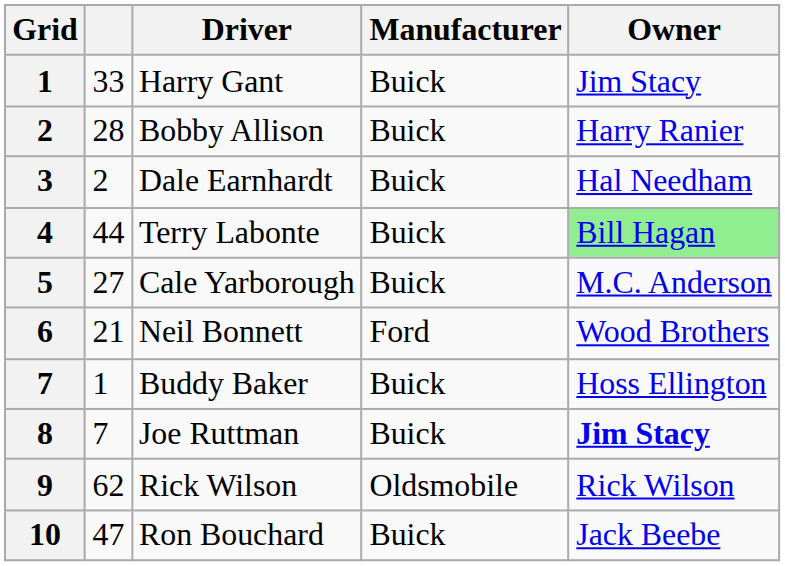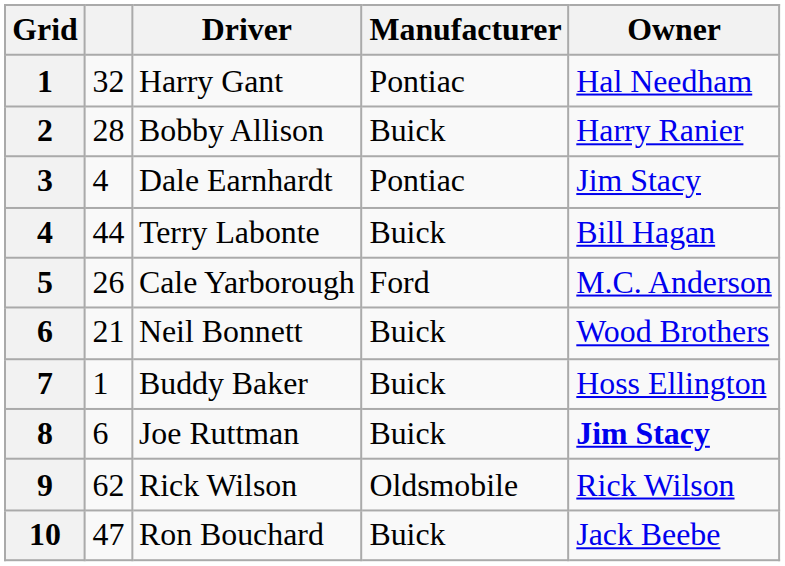 <table class="wikitable">
 <tr>
 <th>Grid</th>
 <th></th>
 <th>Driver</th>
 <th>Manufacturer</th>
 <th>Owner</th>
 </tr>
 <tr>
 <th>1</th>
-<td>33</td>
+<td>32</td>
 <td>Harry Gant</td>
-<td>Buick</td>
-<td><a href='#'>Jim Stacy</a></td>
+<td>Pontiac</td>
+<td><a href='#'>Hal Needham</a></td>
 </tr>
 <tr>
 <th>2</th>
 <td>28</td>
 <td>Bobby Allison</td>
 <td>Buick</td>
 <td><a href='#'>Harry Ranier</a></td>
 </tr>
 <tr>
 <th>3</th>
-<td>2</td>
+<td>4</td>
 <td>Dale Earnhardt</td>
-<td>Buick</td>
-<td><a href='#'>Hal Needham</a></td>
+<td>Pontiac</td>
+<td><a href='#'>Jim Stacy</a></td>
 </tr>
 <tr>
 <th>4</th>
 <td>44</td>
 <td>Terry Labonte</td>
 <td>Buick</td>
-<td style="background: lightgreen;"><a href='#'>Bill Hagan</a></td>
+<td><a href='#'>Bill Hagan</a></td>
 </tr>
 <tr>
 <th>5</th>
-<td>27</td>
+<td>26</td>
 <td>Cale Yarborough</td>
-<td>Buick</td>
+<td>Ford</td>
 <td><a href='#'>M.C. Anderson</a></td>
 </tr>
 <tr>
 <th>6</th>
 <td>21</td>
 <td>Neil Bonnett</td>
-<td>Ford</td>
+<td>Buick</td>
 <td><a href='#'>Wood Brothers</a></td>
 </tr>
 <tr>
 <th>7</th>
 <td>1</td>
 <td>Buddy Baker</td>
 <td>Buick</td>
 <td><a href='#'>Hoss Ellington</a></td>
 </tr>
 <tr>
 <th>8</th>
-<td>7</td>
+<td>6</td>
 <td>Joe Ruttman</td>
 <td>Buick</td>
 <td><strong><a href='#'>Jim Stacy</a></strong></td>
 </tr>
 <tr>
 <th>9</th>
 <td>62</td>
 <td>Rick Wilson</td>
 <td>Oldsmobile</td>
 <td><a href='#'>Rick Wilson</a></td>
 </tr>
 <tr>
 <th>10</th>
 <td>47</td>
 <td>Ron Bouchard</td>
 <td>Buick</td>
 <td><a href='#'>Jack Beebe</a></td>
 </tr>
 </table>
